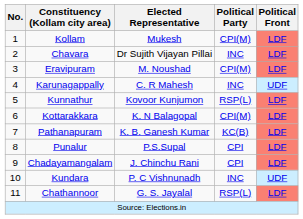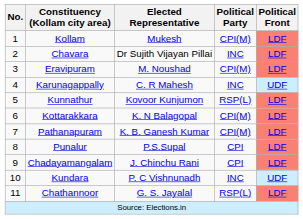 <table class="wikitable" style="margin-left: .5em; text-align: center;">
 <tr>
 <th>No.</th>
 <th>Constituency <br>(Kollam city area)</th>
 <th>Elected <br>Representative</th>
 <th>Political <br>Party</th>
 <th>Political <br>Front</th>
 </tr>
 <tr>
 <td>1</td>
 <td><a href='#'>Kollam</a></td>
 <td><a href='#'>Mukesh</a></td>
 <td><a href='#'>CPI(M)</a></td>
 <td style="background-color: #FA8072"><a href='#'>LDF</a></td>
 </tr>
 <tr>
 <td>2</td>
 <td><a href='#'>Chavara</a></td>
 <td>Dr Sujith Vijayan Pillai</td>
 <td><a href='#'>INC</a></td>
 <td style="background-color: #FA8072"><a href='#'>LDF</a></td>
 </tr>
 <tr>
 <td>3</td>
 <td><a href='#'>Eravipuram</a></td>
 <td><a href='#'>M. Noushad</a></td>
 <td><a href='#'>CPI(M)</a></td>
 <td style="background-color: #FA8072"><a href='#'>LDF</a></td>
 </tr>
 <tr>
 <td>4</td>
 <td><a href='#'>Karunagappally</a></td>
 <td><a href='#'>C. R Mahesh</a></td>
 <td><a href='#'>INC</a></td>
 <td style="background-color: #cceeff"><a href='#'>UDF</a></td>
 </tr>
 <tr>
 <td>5</td>
 <td><a href='#'>Kunnathur</a></td>
 <td><a href='#'>Kovoor Kunjumon</a></td>
 <td><a href='#'>RSP(L)</a></td>
 <td style="background-color: #FA8072"><a href='#'>LDF</a></td>
 </tr>
 <tr>
 <td>6</td>
 <td><a href='#'>Kottarakkara</a></td>
 <td><a href='#'>K. N Balagopal</a></td>
 <td><a href='#'>CPI(M)</a></td>
 <td style="background-color: #FA8072"><a href='#'>LDF</a></td>
 </tr>
 <tr>
 <td>7</td>
 <td><a href='#'>Pathanapuram</a></td>
 <td><a href='#'>K. B. Ganesh Kumar</a></td>
-<td><a href='#'>KC(B)</a></td>
+<td><a href='#'>CPI(M)</a></td>
 <td style="background-color: #FA8072"><a href='#'>LDF</a></td>
 </tr>
 <tr>
 <td>8</td>
 <td><a href='#'>Punalur</a></td>
 <td><a href='#'>P.S.Supal</a></td>
 <td><a href='#'>CPI</a></td>
 <td style="background-color: #FA8072"><a href='#'>LDF</a></td>
 </tr>
 <tr>
 <td>9</td>
 <td><a href='#'>Chadayamangalam</a></td>
 <td><a href='#'>J. Chinchu Rani</a></td>
 <td><a href='#'>CPI</a></td>
 <td style="background-color: #FA8072"><a href='#'>LDF</a></td>
 </tr>
 <tr>
 <td>10</td>
 <td><a href='#'>Kundara</a></td>
 <td><a href='#'>P. C Vishnunadh</a></td>
 <td><a href='#'>INC</a></td>
 <td style="background-color: #cceeff"><a href='#'>UDF</a></td>
 </tr>
 <tr>
 <td>11</td>
 <td><a href='#'>Chathannoor</a></td>
 <td><a href='#'>G. S. Jayalal</a></td>
 <td><a href='#'>RSP(L)</a></td>
 <td style="background-color: #FA8072"><a href='#'>LDF</a></td>
 </tr>
 <tr>
 <td style="font-size: 80%; background-color: #cceeff" colspan=5>Source: Elections.in</td>
 </tr>
 </table>
